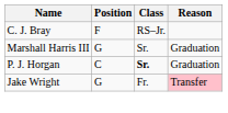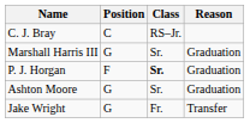 <table class=wikitable sortable>
 <tr>
 <th>Name</th>
 <th>Position</th>
 <th>Class</th>
 <th>Reason</th>
 </tr>
 <tr>
 <td>C. J. Bray</td>
-<td>F</td>
+<td>C</td>
 <td>RS–Jr.</td>
 <td></td>
 </tr>
 <tr>
 <td>Marshall Harris III</td>
 <td>G</td>
 <td>Sr.</td>
 <td>Graduation</td>
 </tr>
 <tr>
 <td>P. J. Horgan</td>
-<td>C</td>
+<td>F</td>
 <td><strong>Sr.</strong></td>
+<td>Graduation</td>
+</tr>
+<tr>
+<td>Ashton Moore</td>
+<td>G</td>
+<td>Sr.</td>
 <td>Graduation</td>
 </tr>
 <tr>
 <td>Jake Wright</td>
 <td>G</td>
 <td>Fr.</td>
-<td style="background: pink;">Transfer</td>
+<td>Transfer</td>
 </tr>
 </table>
